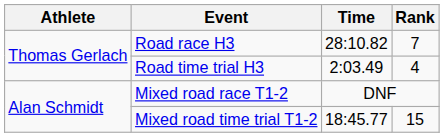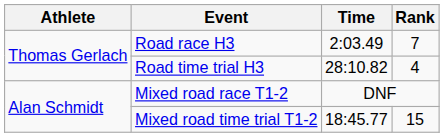 <table class=wikitable style="font-size:90%">
 <tr>
 <th>Athlete</th>
 <th>Event</th>
 <th>Time</th>
 <th>Rank</th>
 </tr>
 <tr align=center>
 <td align=left rowspan=2><a href='#'>Thomas Gerlach</a></td>
 <td align=left><a href='#'>Road race H3</a></td>
-<td>28:10.82</td>
+<td>2:03.49</td>
 <td>7</td>
 </tr>
 <tr align=center>
 <td align=left><a href='#'>Road time trial H3</a></td>
-<td>2:03.49</td>
+<td>28:10.82</td>
 <td>4</td>
 </tr>
 <tr align=center>
 <td align=left rowspan=2><a href='#'>Alan Schmidt</a></td>
 <td align=left><a href='#'>Mixed road race T1-2</a></td>
 <td colspan=2>DNF</td>
 </tr>
 <tr align=center>
 <td align=left><a href='#'>Mixed road time trial T1-2</a></td>
 <td>18:45.77</td>
 <td>15</td>
 </tr>
 </table>
